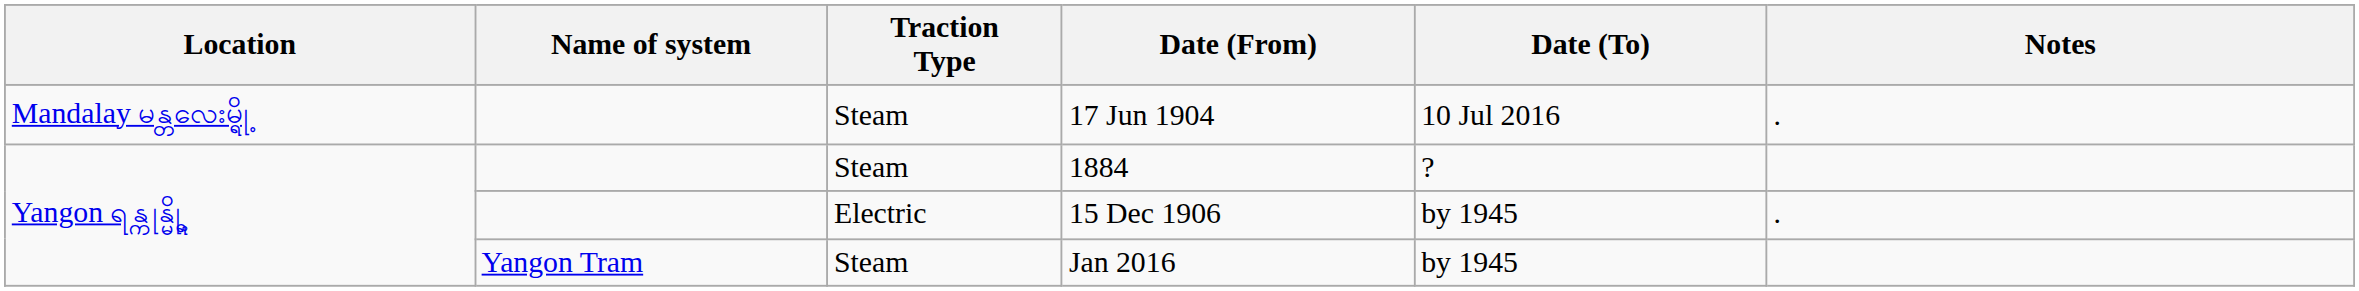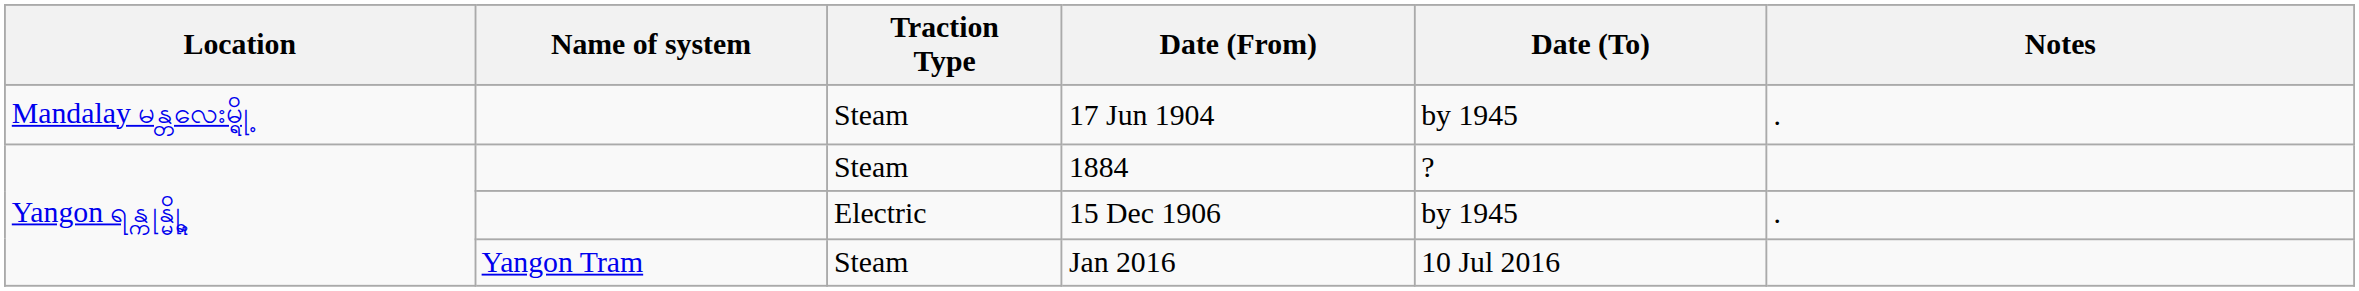 <table class="wikitable" width=100%>
 <tr>
 <th width=20%>Location</th>
 <th width=15%>Name of system</th>
 <th width=10%>Traction<br>Type</th>
 <th width=15%>Date (From)</th>
 <th width=15%>Date (To)</th>
 <th width=25%>Notes</th>
 </tr>
 <tr>
 <td><a href='#'>Mandalay မန္တလေးမ္ရို့</a></td>
 <td> </td>
 <td>Steam</td>
 <td>17 Jun 1904</td>
-<td>10 Jul 2016</td>
+<td>by 1945</td>
 <td>.</td>
 </tr>
 <tr>
 <td rowspan="3"><a href='#'>Yangon ရန္ကုန္မ္ရို့</a></td>
 <td> </td>
 <td>Steam</td>
 <td>1884</td>
 <td>?</td>
 <td> </td>
 </tr>
 <tr>
 <td> </td>
 <td>Electric</td>
 <td>15 Dec 1906</td>
 <td>by 1945</td>
 <td>.</td>
 </tr>
 <tr>
 <td><a href='#'>Yangon Tram</a></td>
 <td>Steam</td>
 <td>Jan 2016</td>
-<td>by 1945</td>
+<td>10 Jul 2016</td>
 <td></td>
 </tr>
 </table>
